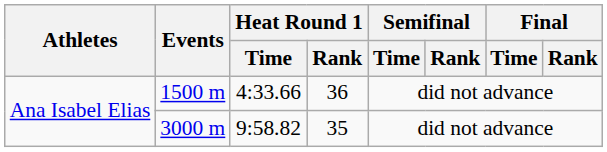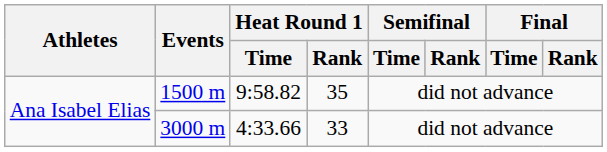 <table class=wikitable style=font-size:90%>
 <tr>
 <th rowspan=2>Athletes</th>
 <th rowspan=2>Events</th>
 <th colspan=2>Heat Round 1</th>
 <th colspan=2>Semifinal</th>
 <th colspan=2>Final</th>
 </tr>
 <tr>
 <th>Time</th>
 <th>Rank</th>
 <th>Time</th>
 <th>Rank</th>
 <th>Time</th>
 <th>Rank</th>
 </tr>
 <tr>
 <td rowspan=2><a href='#'>Ana Isabel Elias</a></td>
 <td><a href='#'>1500 m</a></td>
-<td align=center>4:33.66</td>
-<td align=center>36</td>
+<td align=center>9:58.82</td>
+<td align=center>35</td>
 <td align=center colspan=4>did not advance</td>
 </tr>
 <tr>
 <td><a href='#'>3000 m</a></td>
-<td align=center>9:58.82</td>
-<td align=center>35</td>
+<td align=center>4:33.66</td>
+<td align=center>33</td>
 <td align=center colspan=4>did not advance</td>
 </tr>
 </table>
